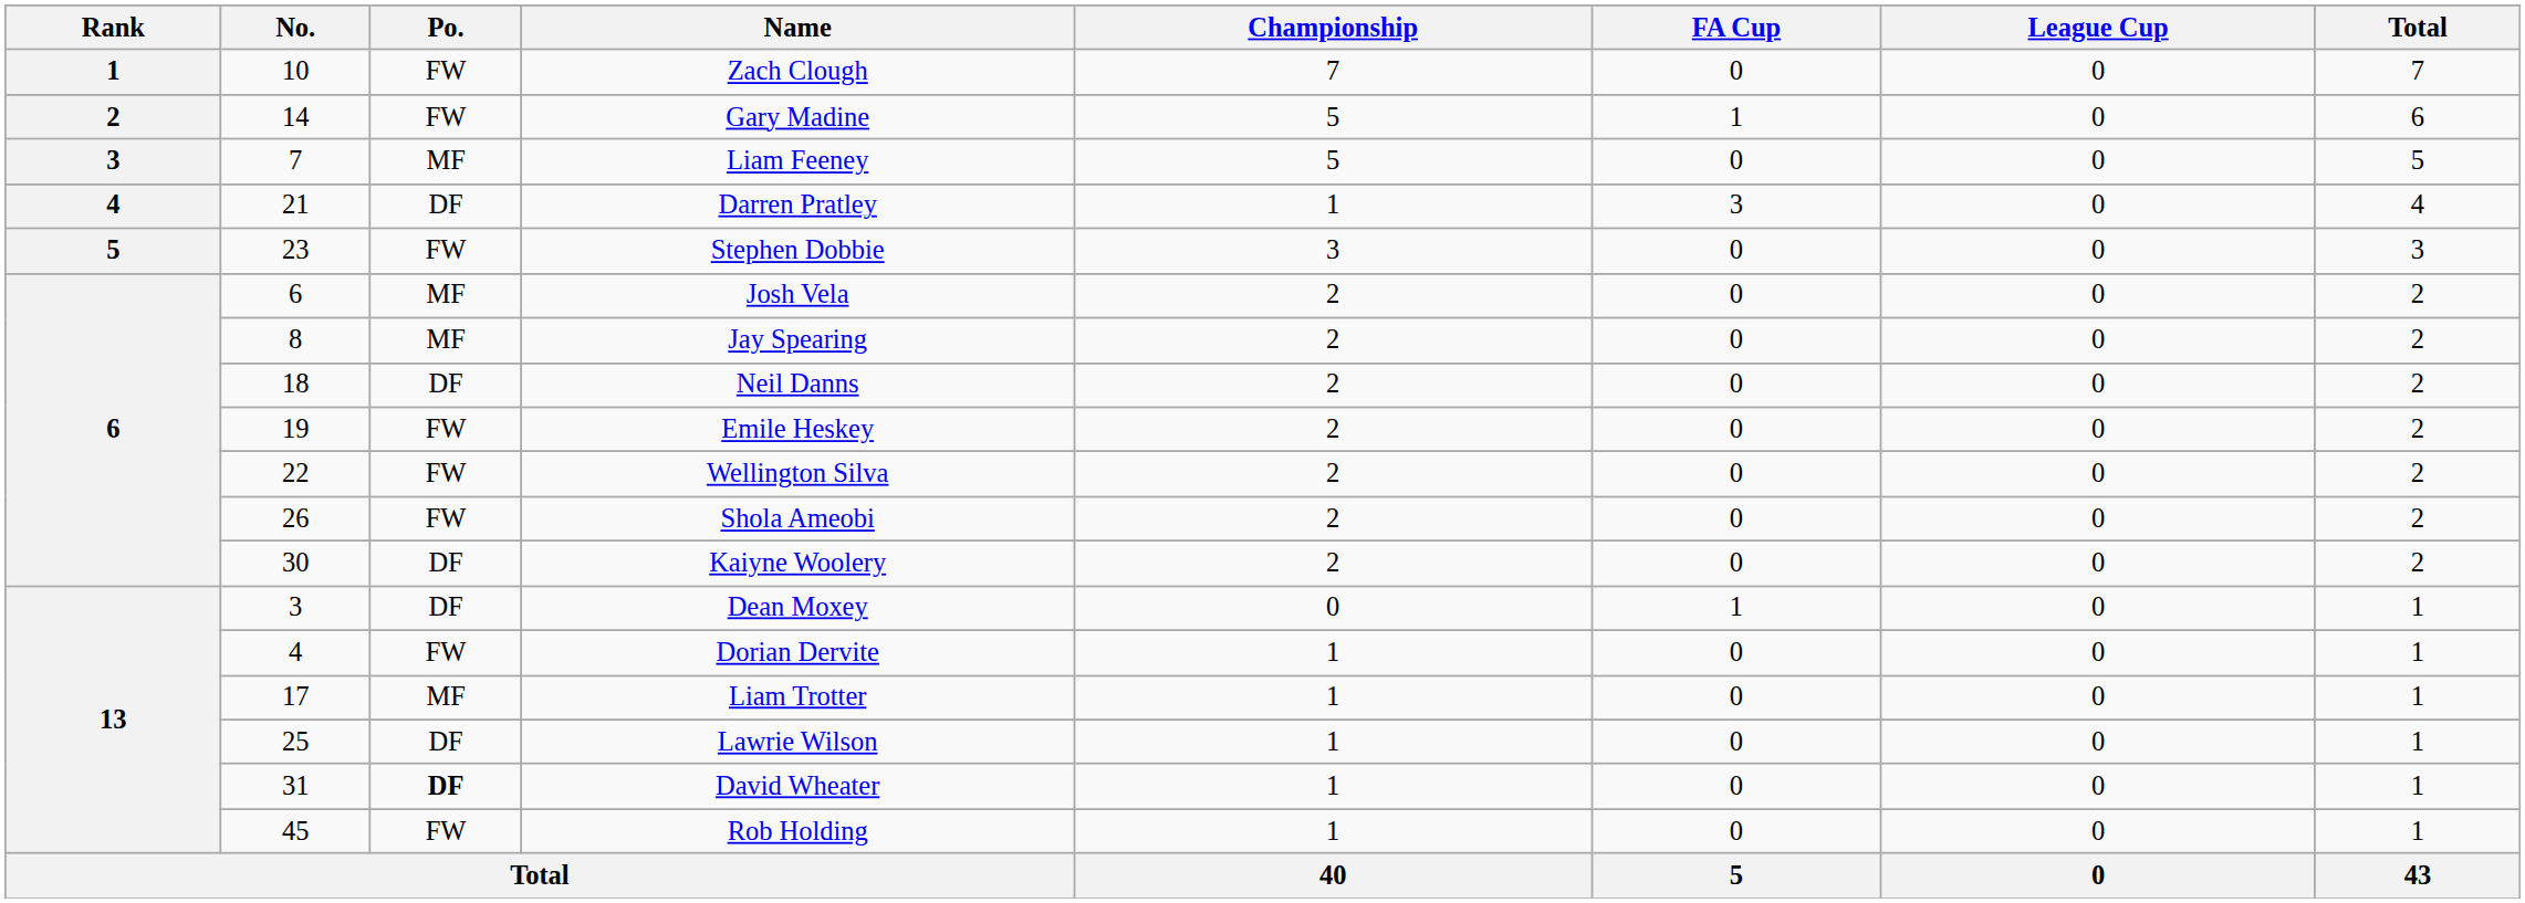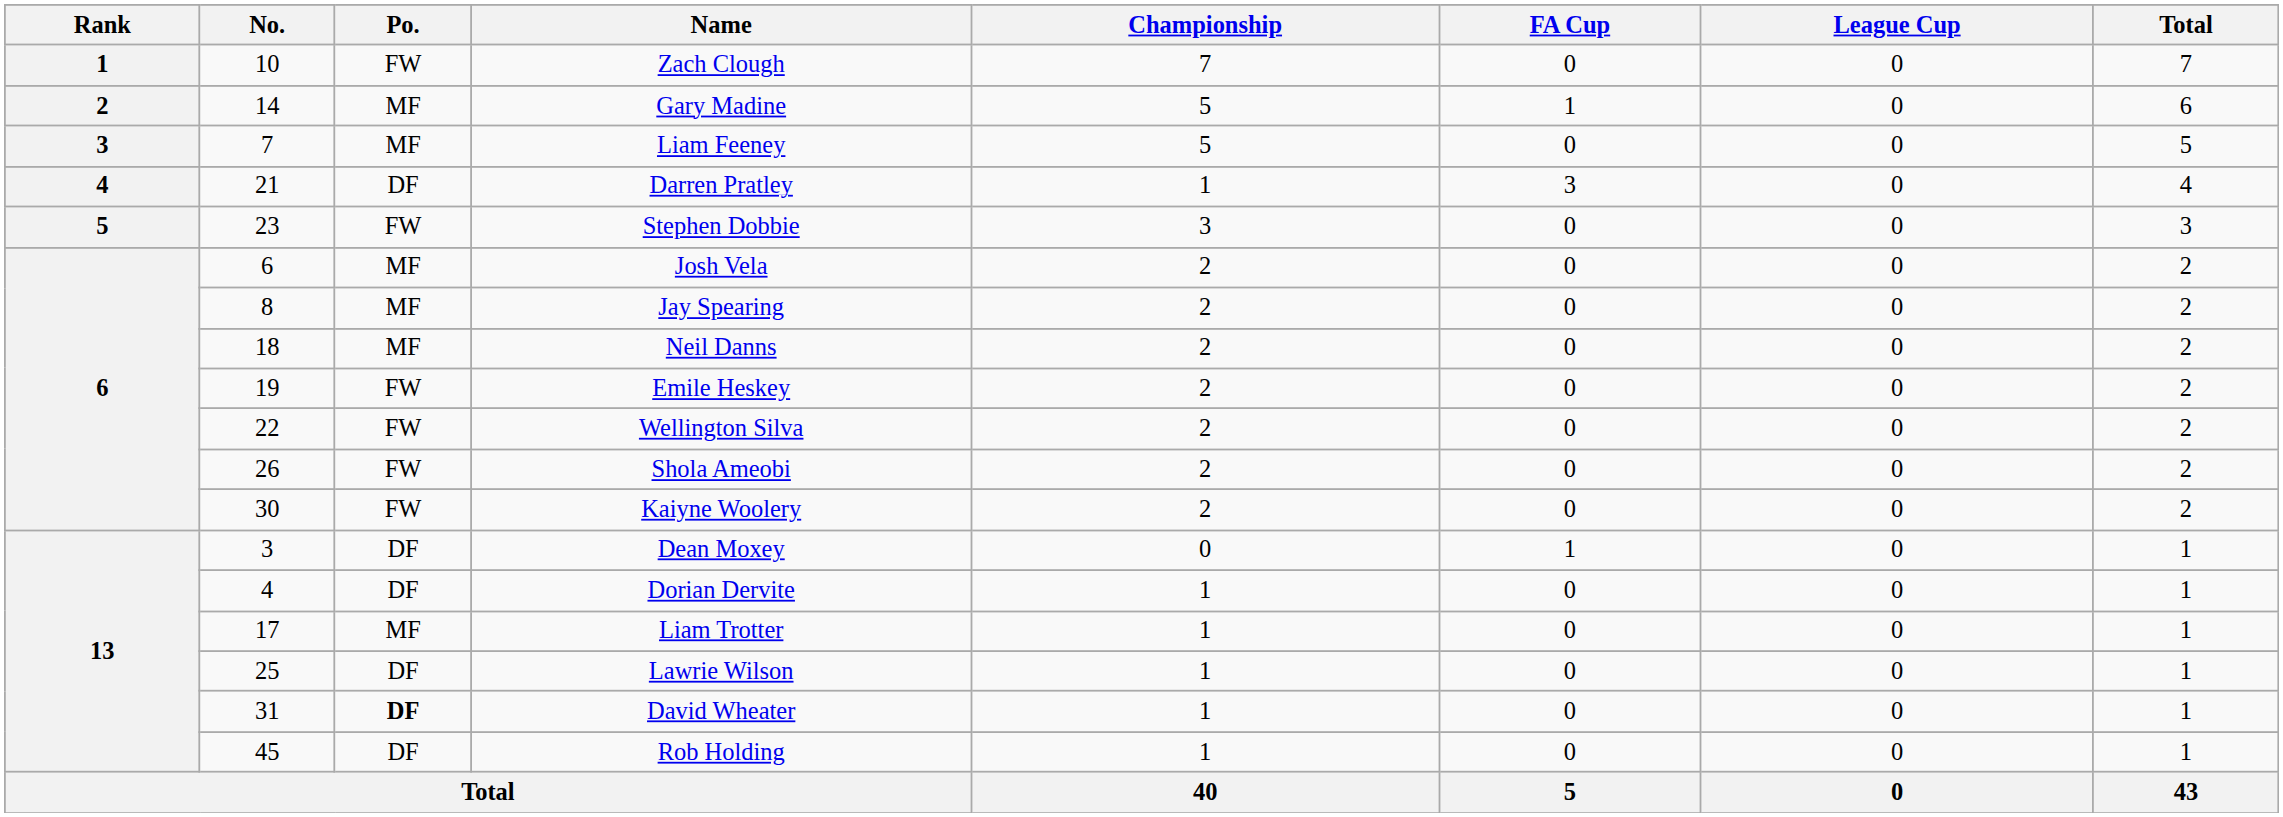 <table class="wikitable" style="text-align:center; font-size:85%; width:100%;">
 <tr>
 <th>Rank</th>
 <th>No.</th>
 <th>Po.</th>
 <th>Name</th>
 <th><a href='#'>Championship</a></th>
 <th><a href='#'>FA Cup</a></th>
 <th><a href='#'>League Cup</a></th>
 <th>Total</th>
 </tr>
 <tr>
 <th rowspan=1>1</th>
 <td>10</td>
 <td>FW</td>
 <td> <a href='#'>Zach Clough</a></td>
 <td>7</td>
 <td>0</td>
 <td>0</td>
 <td>7</td>
 </tr>
 <tr>
 <th rowspan=1>2</th>
 <td>14</td>
-<td>FW</td>
+<td>MF</td>
 <td> <a href='#'>Gary Madine</a></td>
 <td>5</td>
 <td>1</td>
 <td>0</td>
 <td>6</td>
 </tr>
 <tr>
 <th rowspan=1>3</th>
 <td>7</td>
 <td>MF</td>
 <td> <a href='#'>Liam Feeney</a></td>
 <td>5</td>
 <td>0</td>
 <td>0</td>
 <td>5</td>
 </tr>
 <tr>
 <th rowspan=1>4</th>
 <td>21</td>
 <td>DF</td>
 <td> <a href='#'>Darren Pratley</a></td>
 <td>1</td>
 <td>3</td>
 <td>0</td>
 <td>4</td>
 </tr>
 <tr>
 <th rowspan=1>5</th>
 <td>23</td>
 <td>FW</td>
 <td> <a href='#'>Stephen Dobbie</a></td>
 <td>3</td>
 <td>0</td>
 <td>0</td>
 <td>3</td>
 </tr>
 <tr>
 <th rowspan=7>6</th>
 <td>6</td>
 <td>MF</td>
 <td> <a href='#'>Josh Vela</a></td>
 <td>2</td>
 <td>0</td>
 <td>0</td>
 <td>2</td>
 </tr>
 <tr>
 <td>8</td>
 <td>MF</td>
 <td> <a href='#'>Jay Spearing</a></td>
 <td>2</td>
 <td>0</td>
 <td>0</td>
 <td>2</td>
 </tr>
 <tr>
 <td>18</td>
-<td>DF</td>
+<td>MF</td>
 <td> <a href='#'>Neil Danns</a></td>
 <td>2</td>
 <td>0</td>
 <td>0</td>
 <td>2</td>
 </tr>
 <tr>
 <td>19</td>
 <td>FW</td>
 <td> <a href='#'>Emile Heskey</a></td>
 <td>2</td>
 <td>0</td>
 <td>0</td>
 <td>2</td>
 </tr>
 <tr>
 <td>22</td>
 <td>FW</td>
 <td> <a href='#'>Wellington Silva</a></td>
 <td>2</td>
 <td>0</td>
 <td>0</td>
 <td>2</td>
 </tr>
 <tr>
 <td>26</td>
 <td>FW</td>
 <td> <a href='#'>Shola Ameobi</a></td>
 <td>2</td>
 <td>0</td>
 <td>0</td>
 <td>2</td>
 </tr>
 <tr>
 <td>30</td>
-<td>DF</td>
+<td>FW</td>
 <td> <a href='#'>Kaiyne Woolery</a></td>
 <td>2</td>
 <td>0</td>
 <td>0</td>
 <td>2</td>
 </tr>
 <tr>
 <th rowspan=6>13</th>
 <td>3</td>
 <td>DF</td>
 <td> <a href='#'>Dean Moxey</a></td>
 <td>0</td>
 <td>1</td>
 <td>0</td>
 <td>1</td>
 </tr>
 <tr>
 <td>4</td>
-<td>FW</td>
+<td>DF</td>
 <td> <a href='#'>Dorian Dervite</a></td>
 <td>1</td>
 <td>0</td>
 <td>0</td>
 <td>1</td>
 </tr>
 <tr>
 <td>17</td>
 <td>MF</td>
 <td> <a href='#'>Liam Trotter</a></td>
 <td>1</td>
 <td>0</td>
 <td>0</td>
 <td>1</td>
 </tr>
 <tr>
 <td>25</td>
 <td>DF</td>
 <td> <a href='#'>Lawrie Wilson</a></td>
 <td>1</td>
 <td>0</td>
 <td>0</td>
 <td>1</td>
 </tr>
 <tr>
 <td>31</td>
 <td><strong>DF</strong></td>
 <td> <a href='#'>David Wheater</a></td>
 <td>1</td>
 <td>0</td>
 <td>0</td>
 <td>1</td>
 </tr>
 <tr>
 <td>45</td>
-<td>FW</td>
+<td>DF</td>
 <td> <a href='#'>Rob Holding</a></td>
 <td>1</td>
 <td>0</td>
 <td>0</td>
 <td>1</td>
 </tr>
 <tr>
 <th colspan=4>Total</th>
 <th>40</th>
 <th>5</th>
 <th>0</th>
 <th>43</th>
 </tr>
 </table>
